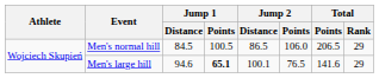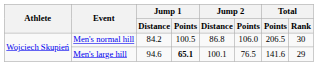 <table class="wikitable" style="font-size:90%">
 <tr>
 <th rowspan="2">Athlete</th>
 <th rowspan="2">Event</th>
 <th colspan="2">Jump 1</th>
 <th colspan="2">Jump 2</th>
 <th colspan="2">Total</th>
 </tr>
 <tr>
 <th>Distance</th>
 <th>Points</th>
 <th>Distance</th>
 <th>Points</th>
 <th>Points</th>
 <th>Rank</th>
 </tr>
 <tr>
 <td rowspan=2><a href='#'>Wojciech Skupień</a></td>
 <td align=left><a href='#'>Men's normal hill</a></td>
-<td align="center">84.5</td>
+<td align="center">84.2</td>
 <td align="center">100.5</td>
-<td align="center">86.5</td>
+<td align="center">86.8</td>
 <td align="center">106.0</td>
 <td align="center">206.5</td>
-<td align="center">29</td>
+<td align="center">30</td>
 </tr>
 <tr>
 <td align=left><a href='#'>Men's large hill</a></td>
 <td align="center">94.6</td>
 <td align="center"><strong>65.1</strong></td>
 <td align="center">100.1</td>
 <td align="center">76.5</td>
 <td align="center">141.6</td>
 <td align="center">29</td>
 </tr>
 </table>
